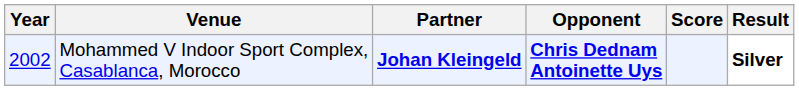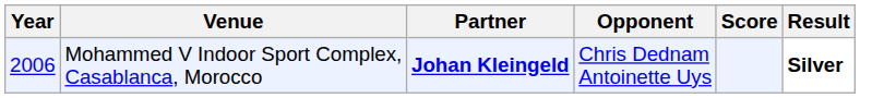 <table class="sortable wikitable" style="font-size: 90%;">
 <tr>
 <th>Year</th>
 <th>Venue</th>
 <th>Partner</th>
 <th>Opponent</th>
 <th>Score</th>
 <th>Result</th>
 </tr>
 <tr style="background:#ECF2FF">
-<td align="center"><a href='#'>2002</a></td>
+<td align="center"><a href='#'>2006</a></td>
 <td align="left">Mohammed V Indoor Sport Complex,<br><a href='#'>Casablanca</a>, Morocco</td>
 <td align="left"><strong> <a href='#'>Johan Kleingeld</a></strong></td>
-<td align="left"><strong> <a href='#'>Chris Dednam</a><br> <a href='#'>Antoinette Uys</a></strong></td>
+<td align="left"> <a href='#'>Chris Dednam</a><br> <a href='#'>Antoinette Uys</a></td>
 <td align="left"></td>
 <td style="text-align:left; background:white"> <strong>Silver</strong></td>
 </tr>
 </table>
